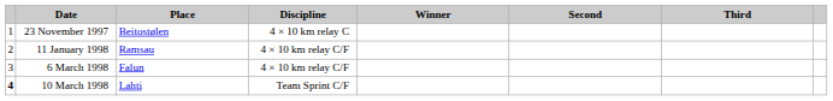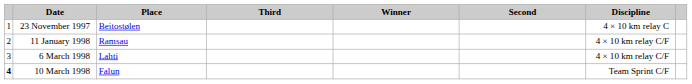 <table class="wikitable plainrowheaders" style="background:#fff; font-size:86%; line-height:16px; border:grey solid 1px; border-collapse:collapse;">
 <tr style="background:#ccc; text-align:center;">
 <th scope="col" style="background:#ccc; width=20 px;"></th>
 <th scope="col" style="background:#ccc; width:120px;">Date</th>
 <th scope="col" style="background:#ccc; width:160px;">Place</th>
-<th scope="col" style="background:#ccc; width:130px;">Discipline</th>
+<th scope="col" style="background:#ccc; width:185px;">Third</th>
 <th scope="col" style="background:#ccc; width:185px;">Winner</th>
 <th scope="col" style="background:#ccc; width:185px;">Second</th>
-<th scope="col" style="background:#ccc; width:185px;">Third</th>
+<th scope="col" style="background:#ccc; width:130px;">Discipline</th>
 <th scope="col" style="background:#ccc; width:10px;"></th>
 </tr>
 <tr>
 <td align=center>1</td>
 <td align=right>23 November 1997  </td>
 <td> <a href='#'>Beitostølen</a></td>
-<td align=right>4 × 10 km relay C  </td>
 <td></td>
 <td></td>
 <td></td>
+<td align=right>4 × 10 km relay C  </td>
 <td></td>
 </tr>
 <tr>
 <td align=center>2</td>
 <td align=right>11 January 1998  </td>
 <td> <a href='#'>Ramsau</a></td>
-<td align=right>4 × 10 km relay C/F  </td>
 <td></td>
 <td></td>
 <td></td>
+<td align=right>4 × 10 km relay C/F  </td>
 <td></td>
 </tr>
 <tr>
 <td align=center>3</td>
 <td align=right>6 March 1998  </td>
-<td> <a href='#'>Falun</a></td>
-<td align=right>4 × 10 km relay C/F  </td>
+<td> <a href='#'>Lahti</a></td>
 <td></td>
 <td></td>
 <td></td>
+<td align=right>4 × 10 km relay C/F  </td>
 <td></td>
 </tr>
 <tr>
 <td align=center><strong>4</strong></td>
 <td align=right>10 March 1998  </td>
-<td> <a href='#'>Lahti</a></td>
-<td align=right>Team Sprint C/F  </td>
+<td> <a href='#'>Falun</a></td>
 <td></td>
 <td></td>
 <td></td>
+<td align=right>Team Sprint C/F  </td>
 <td></td>
 </tr>
 </table>
